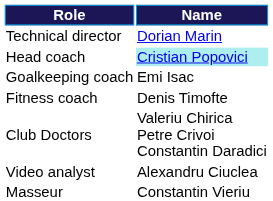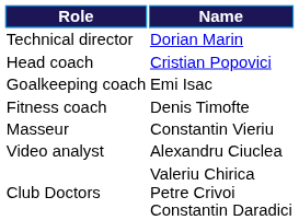 <table class="toccolours">
 <tr>
 <th style="background:#1c1656;color:#FFFFFF;border:1px solid #00a2e8;">Role</th>
 <th style="background:#1c1656;color:#FFFFFF;border:1px solid #00a2e8;">Name</th>
 </tr>
 <tr>
 <td>Technical director</td>
 <td> <a href='#'>Dorian Marin</a></td>
 </tr>
 <tr>
 <td>Head coach</td>
-<td style="background: paleturquoise;"> <a href='#'>Cristian Popovici</a></td>
+<td> <a href='#'>Cristian Popovici</a></td>
 </tr>
 <tr>
 <td>Goalkeeping coach</td>
 <td> Emi Isac</td>
 </tr>
 <tr>
 <td>Fitness coach</td>
 <td> Denis Timofte</td>
 </tr>
 <tr>
-<td>Club Doctors</td>
-<td> Valeriu Chirica <br>  Petre Crivoi <br>  Constantin Daradici</td>
+<td>Masseur</td>
+<td> Constantin Vieriu</td>
 </tr>
 <tr>
 <td>Video analyst</td>
 <td> Alexandru Ciuclea</td>
 </tr>
 <tr>
-<td>Masseur</td>
-<td> Constantin Vieriu</td>
+<td>Club Doctors</td>
+<td> Valeriu Chirica <br>  Petre Crivoi <br>  Constantin Daradici</td>
 </tr>
 </table>
